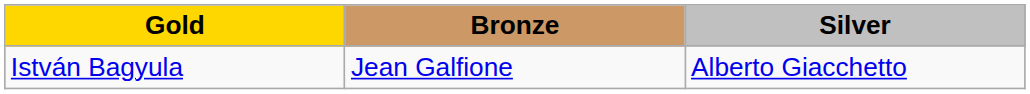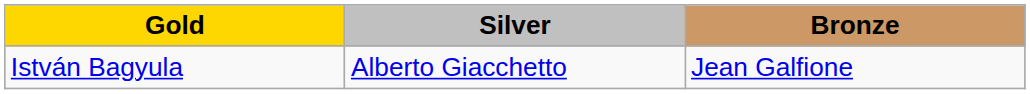 <table class="wikitable" style="text-align:left">
 <tr align="center">
 <td width=200 bgcolor=gold><strong>Gold</strong></td>
+<td width=200 bgcolor=silver><strong>Silver</strong></td>
 <td width=200 bgcolor=CC9966><strong>Bronze</strong></td>
-<td width=200 bgcolor=silver><strong>Silver</strong></td>
 </tr>
 <tr>
 <td><a href='#'>István Bagyula</a><br><em></em></td>
+<td><a href='#'>Alberto Giacchetto</a><br><em></em></td>
 <td><a href='#'>Jean Galfione</a><br><em></em></td>
-<td><a href='#'>Alberto Giacchetto</a><br><em></em></td>
 </tr>
 </table>
